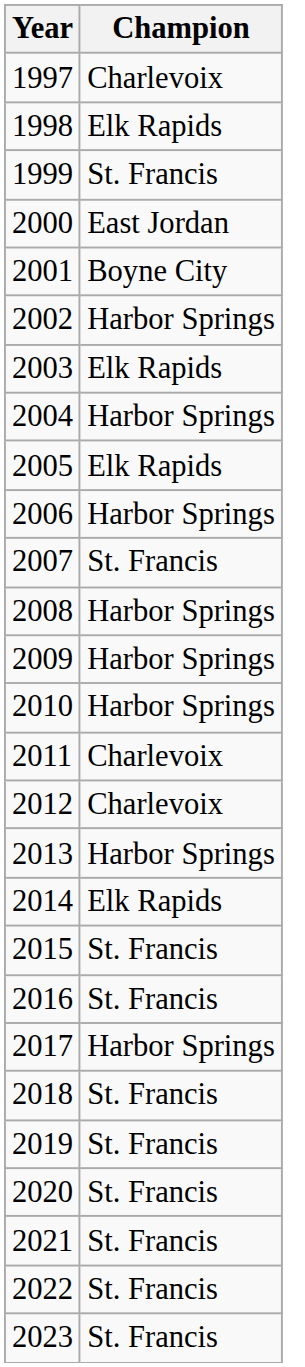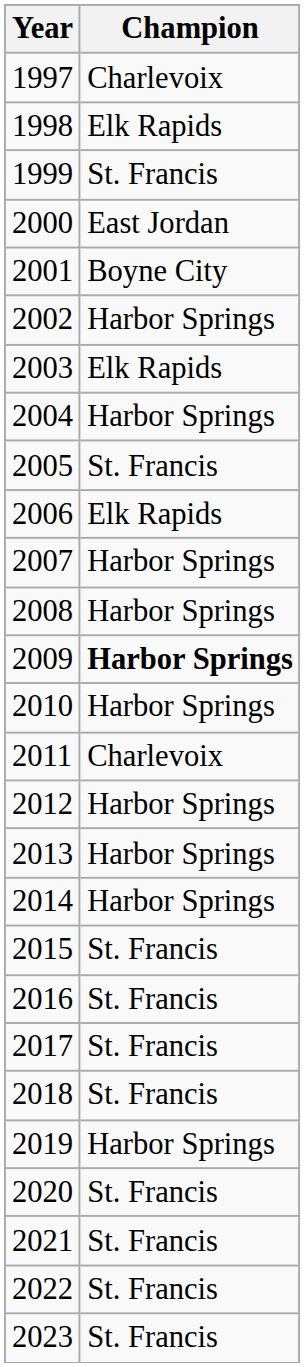 <table class=wikitable>
 <tr>
 <th>Year</th>
 <th>Champion</th>
 </tr>
 <tr>
 <td>1997</td>
 <td>Charlevoix</td>
 </tr>
 <tr>
 <td>1998</td>
 <td>Elk Rapids</td>
 </tr>
 <tr>
 <td>1999</td>
 <td>St. Francis</td>
 </tr>
 <tr>
 <td>2000</td>
 <td>East Jordan</td>
 </tr>
 <tr>
 <td>2001</td>
 <td>Boyne City</td>
 </tr>
 <tr>
 <td>2002</td>
 <td>Harbor Springs</td>
 </tr>
 <tr>
 <td>2003</td>
 <td>Elk Rapids</td>
 </tr>
 <tr>
 <td>2004</td>
 <td>Harbor Springs</td>
 </tr>
 <tr>
 <td>2005</td>
+<td>St. Francis</td>
+</tr>
+<tr>
+<td>2006</td>
 <td>Elk Rapids</td>
 </tr>
 <tr>
-<td>2006</td>
+<td>2007</td>
 <td>Harbor Springs</td>
-</tr>
-<tr>
-<td>2007</td>
-<td>St. Francis</td>
 </tr>
 <tr>
 <td>2008</td>
 <td>Harbor Springs</td>
 </tr>
 <tr>
 <td>2009</td>
-<td>Harbor Springs</td>
+<td><strong>Harbor Springs</strong></td>
 </tr>
 <tr>
 <td>2010</td>
 <td>Harbor Springs</td>
 </tr>
 <tr>
 <td>2011</td>
 <td>Charlevoix</td>
 </tr>
 <tr>
 <td>2012</td>
-<td>Charlevoix</td>
+<td>Harbor Springs</td>
 </tr>
 <tr>
 <td>2013</td>
 <td>Harbor Springs</td>
 </tr>
 <tr>
 <td>2014</td>
-<td>Elk Rapids</td>
+<td>Harbor Springs</td>
 </tr>
 <tr>
 <td>2015</td>
 <td>St. Francis</td>
 </tr>
 <tr>
 <td>2016</td>
 <td>St. Francis</td>
 </tr>
 <tr>
 <td>2017</td>
-<td>Harbor Springs</td>
+<td>St. Francis</td>
 </tr>
 <tr>
 <td>2018</td>
 <td>St. Francis</td>
 </tr>
 <tr>
 <td>2019</td>
-<td>St. Francis</td>
+<td>Harbor Springs</td>
 </tr>
 <tr>
 <td>2020</td>
 <td>St. Francis</td>
 </tr>
 <tr>
 <td>2021</td>
 <td>St. Francis</td>
 </tr>
 <tr>
 <td>2022</td>
 <td>St. Francis</td>
 </tr>
 <tr>
 <td>2023</td>
 <td>St. Francis</td>
 </tr>
 </table>
